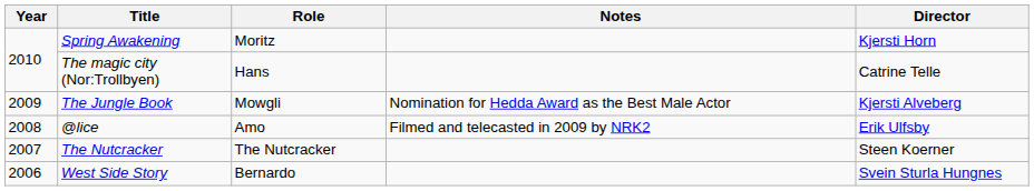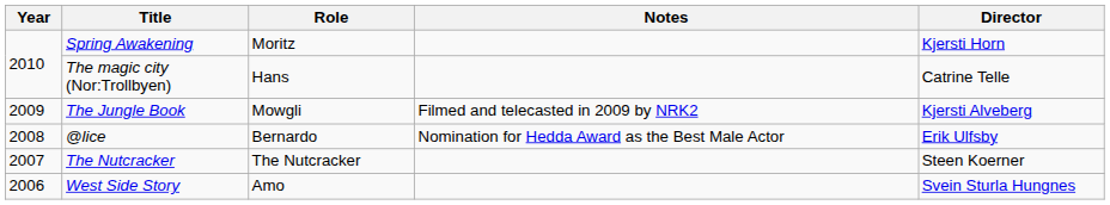 <table class="wikitable">
 <tr>
 <th style="width:50px;">Year</th>
 <th style="width:180px;">Title</th>
 <th style="width:160px;">Role</th>
 <th style="width:500px;">Notes</th>
 <th style="width:180px;">Director</th>
 </tr>
 <tr>
 <td rowspan="2">2010</td>
 <td><em><a href='#'>Spring Awakening</a></em></td>
 <td>Moritz</td>
 <td></td>
 <td><a href='#'>Kjersti Horn</a></td>
 </tr>
 <tr>
 <td><em>The magic city</em> (Nor:Trollbyen)</td>
 <td>Hans</td>
 <td></td>
 <td>Catrine Telle</td>
 </tr>
 <tr>
 <td>2009</td>
 <td><em><a href='#'>The Jungle Book</a></em></td>
 <td>Mowgli</td>
-<td>Nomination for <a href='#'>Hedda Award</a> as the Best Male Actor </td>
+<td>Filmed and telecasted in 2009 by <a href='#'>NRK2</a></td>
 <td><a href='#'>Kjersti Alveberg</a></td>
 </tr>
 <tr>
 <td>2008</td>
 <td><em>@lice</em></td>
-<td>Amo</td>
-<td>Filmed and telecasted in 2009 by <a href='#'>NRK2</a></td>
+<td>Bernardo</td>
+<td>Nomination for <a href='#'>Hedda Award</a> as the Best Male Actor </td>
 <td><a href='#'>Erik Ulfsby</a></td>
 </tr>
 <tr>
 <td>2007</td>
 <td><em><a href='#'>The Nutcracker</a></em></td>
 <td>The Nutcracker</td>
 <td></td>
 <td>Steen Koerner</td>
 </tr>
 <tr>
 <td>2006</td>
 <td><em><a href='#'>West Side Story</a></em></td>
-<td>Bernardo</td>
+<td>Amo</td>
 <td></td>
 <td><a href='#'>Svein Sturla Hungnes</a></td>
 </tr>
 </table>
